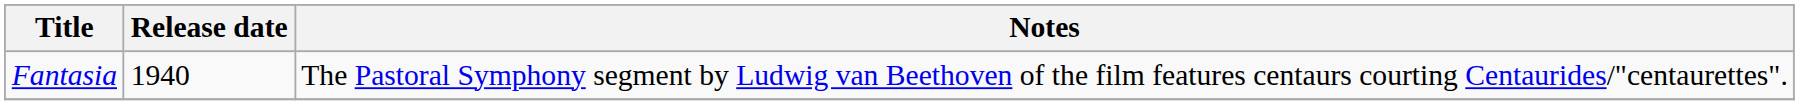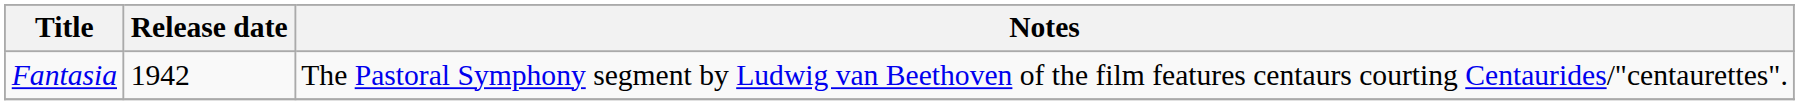 <table class="wikitable sortable">
 <tr>
 <th scope="col">Title</th>
 <th scope="col">Release date</th>
 <th scope="col" class="unsortable">Notes</th>
 </tr>
 <tr>
 <td><em><a href='#'>Fantasia</a></em></td>
-<td>1940</td>
+<td>1942</td>
 <td>The <a href='#'>Pastoral Symphony</a> segment by <a href='#'>Ludwig van Beethoven</a> of the film features centaurs courting <a href='#'>Centaurides</a>/"centaurettes".</td>
 </tr>
 <tr>
 </tr>
 </table>
